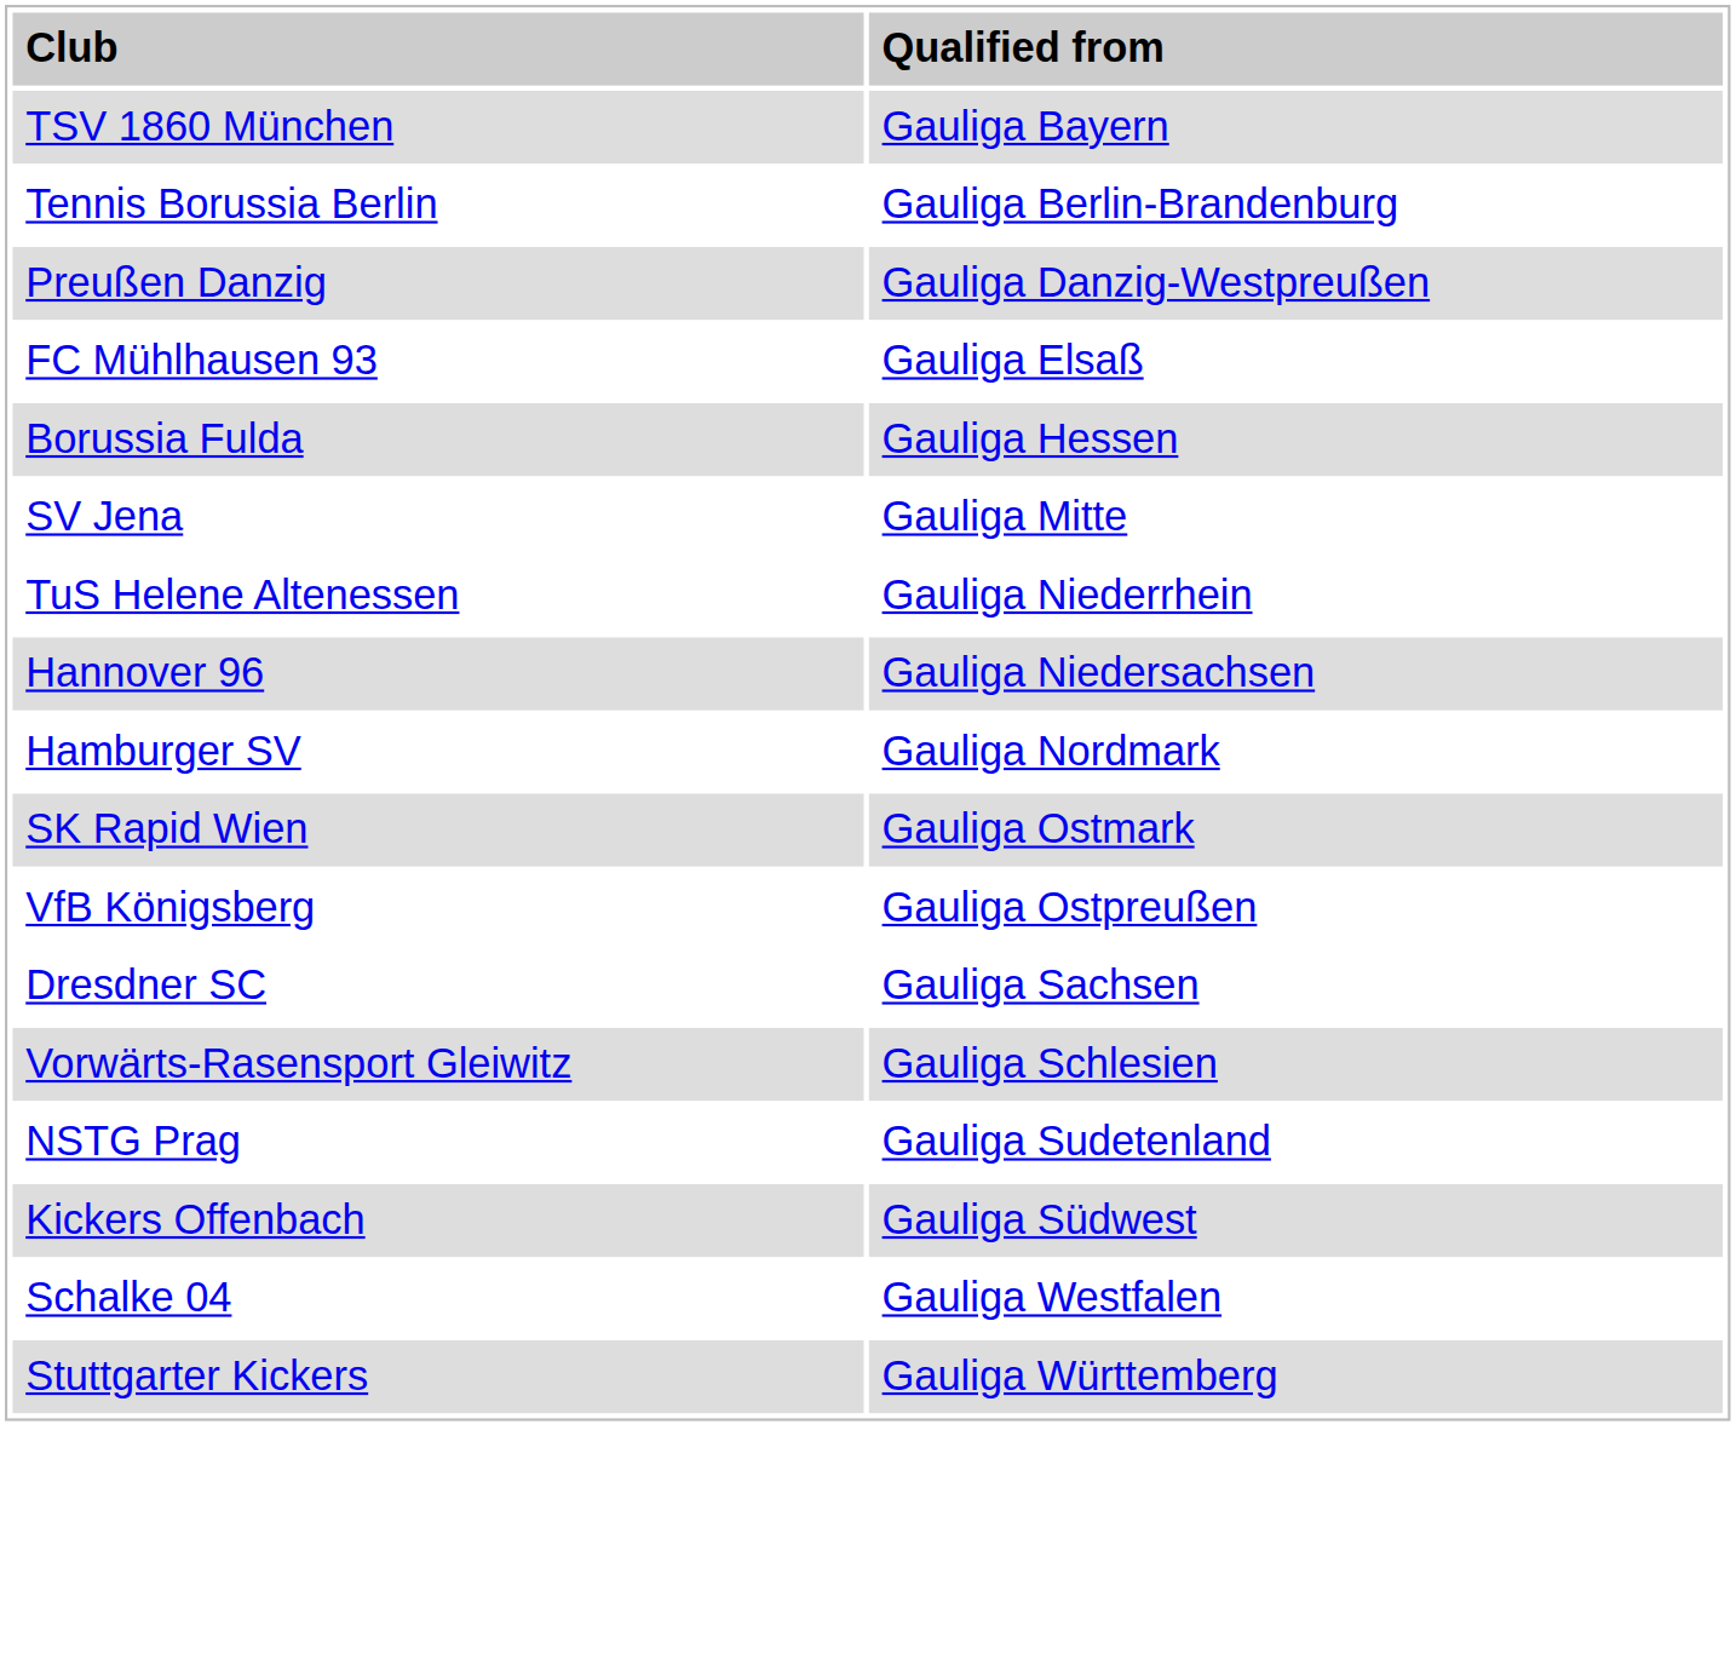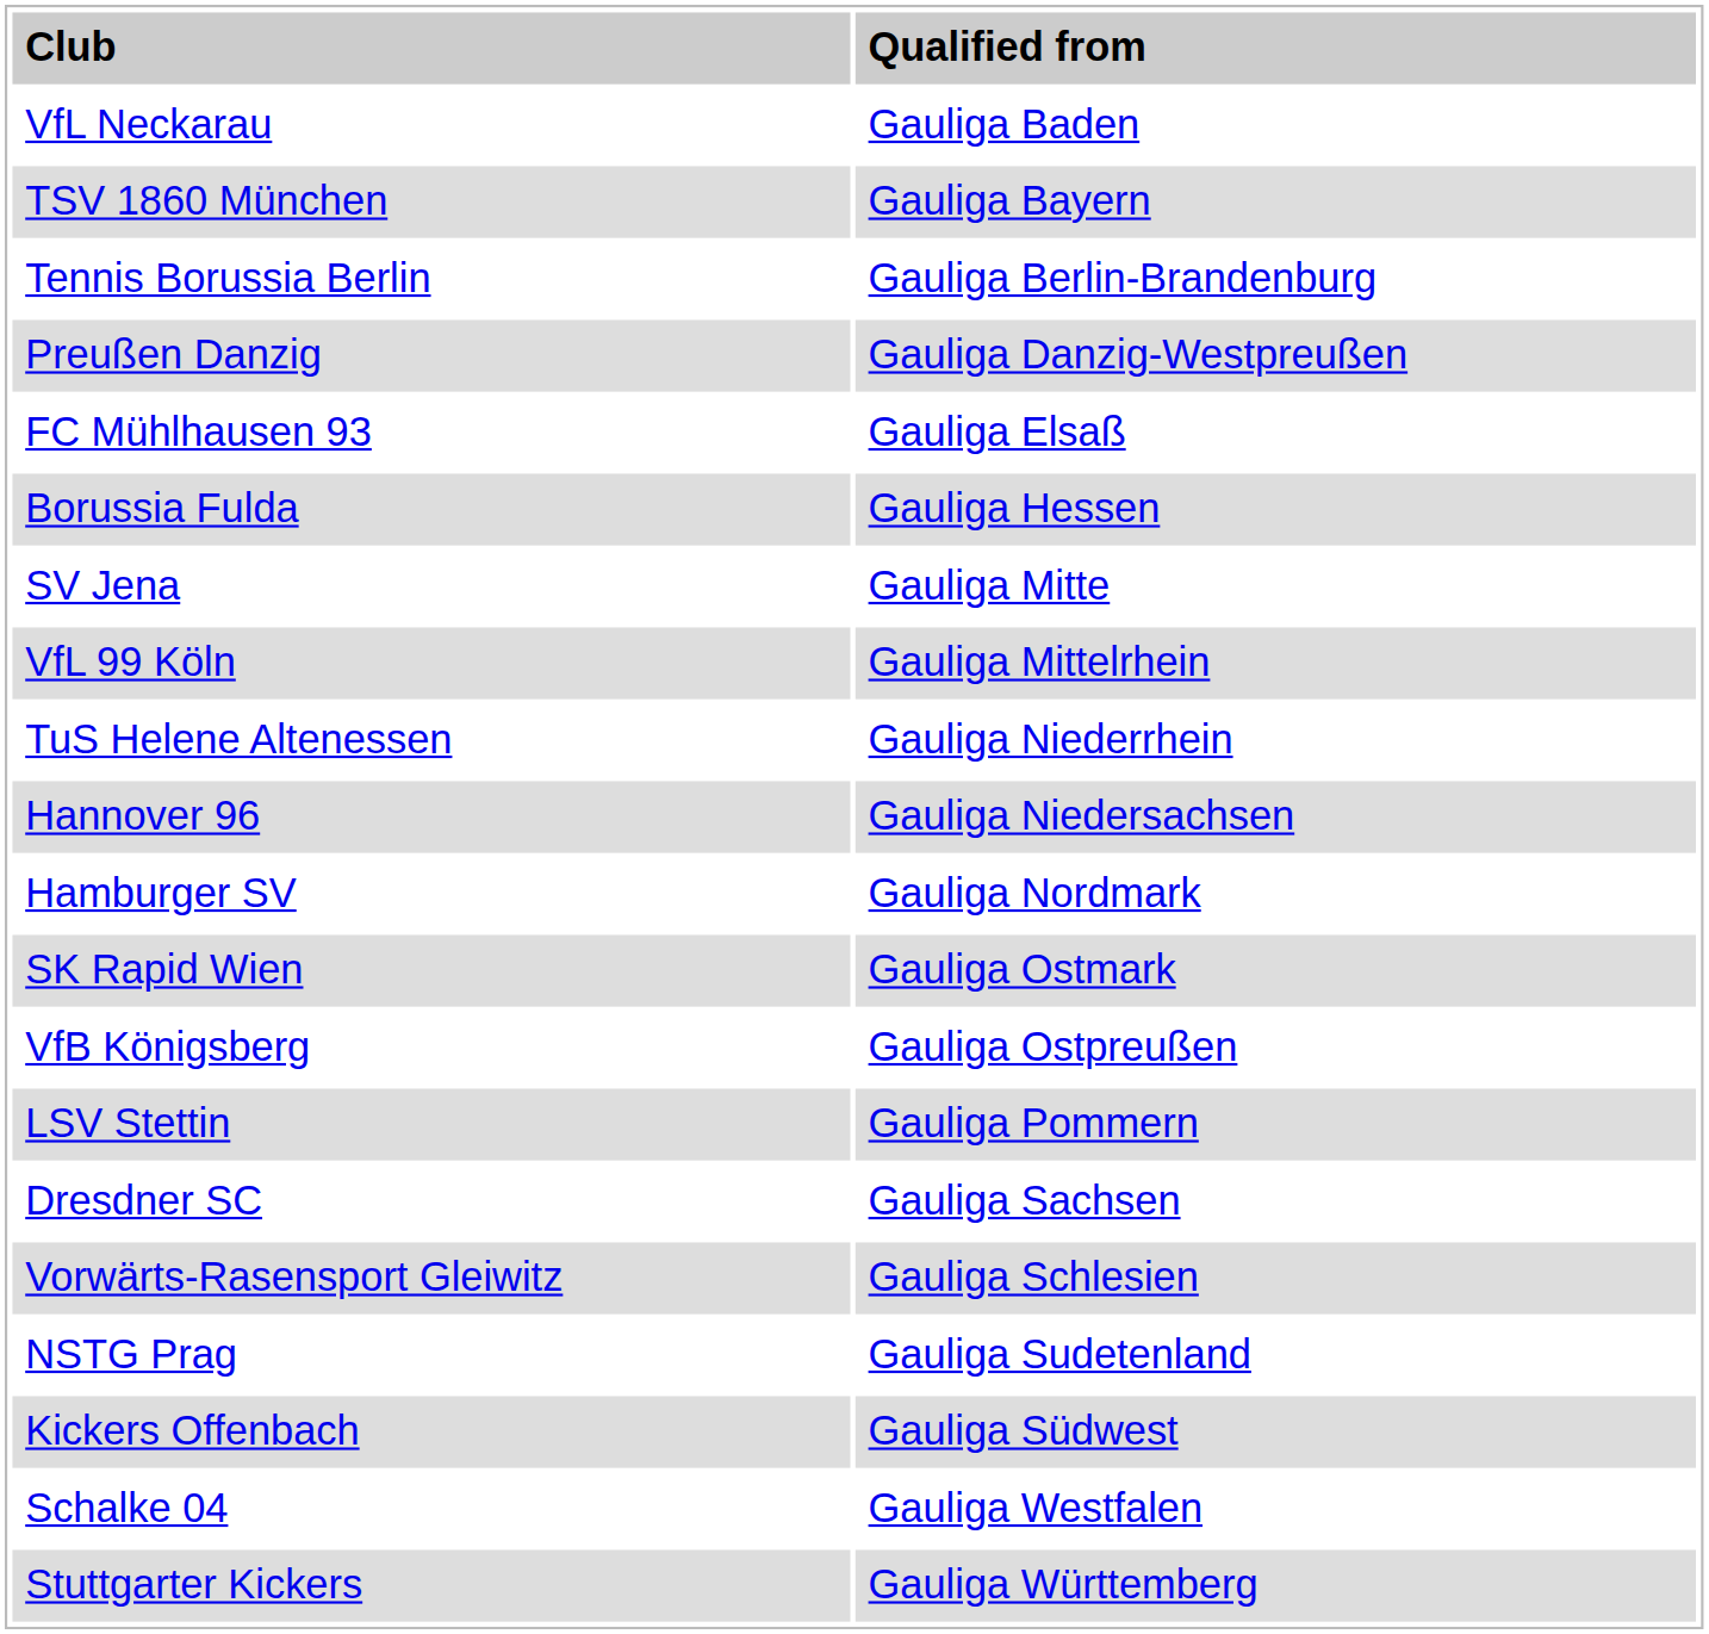 <table style="border:1px solid #bbb;background:#fff;" cellpadding="5" cellspacing="2" width="75%">
 <tr style="background:#ccc;font-weight:bold">
 <td>Club</td>
 <td>Qualified from</td>
+</tr>
+<tr>
+<td><a href='#'>VfL Neckarau</a></td>
+<td><a href='#'>Gauliga Baden</a></td>
 </tr>
 <tr style="background:#ddd">
 <td><a href='#'>TSV 1860 München</a></td>
 <td><a href='#'>Gauliga Bayern</a></td>
 </tr>
 <tr>
 <td><a href='#'>Tennis Borussia Berlin</a></td>
 <td><a href='#'>Gauliga Berlin-Brandenburg</a></td>
 </tr>
 <tr style="background:#ddd">
 <td><a href='#'>Preußen Danzig</a></td>
 <td><a href='#'>Gauliga Danzig-Westpreußen</a></td>
 </tr>
 <tr>
 <td><a href='#'>FC Mühlhausen 93</a></td>
 <td><a href='#'>Gauliga Elsaß</a></td>
 </tr>
 <tr style="background:#ddd">
 <td><a href='#'>Borussia Fulda</a></td>
 <td><a href='#'>Gauliga Hessen</a></td>
 </tr>
 <tr>
 <td><a href='#'>SV Jena</a></td>
 <td><a href='#'>Gauliga Mitte</a></td>
 </tr>
+<tr style="background:#ddd">
+<td><a href='#'>VfL 99 Köln</a></td>
+<td><a href='#'>Gauliga Mittelrhein</a></td>
+</tr>
 <tr>
 <td><a href='#'>TuS Helene Altenessen</a></td>
 <td><a href='#'>Gauliga Niederrhein</a></td>
 </tr>
 <tr style="background:#ddd">
 <td><a href='#'>Hannover 96</a></td>
 <td><a href='#'>Gauliga Niedersachsen</a></td>
 </tr>
 <tr>
 <td><a href='#'>Hamburger SV</a></td>
 <td><a href='#'>Gauliga Nordmark</a></td>
 </tr>
 <tr style="background:#ddd">
 <td><a href='#'>SK Rapid Wien</a></td>
 <td><a href='#'>Gauliga Ostmark</a></td>
 </tr>
 <tr>
 <td><a href='#'>VfB Königsberg</a></td>
 <td><a href='#'>Gauliga Ostpreußen</a></td>
+</tr>
+<tr style="background:#ddd">
+<td><a href='#'>LSV Stettin</a></td>
+<td><a href='#'>Gauliga Pommern</a></td>
 </tr>
 <tr>
 <td><a href='#'>Dresdner SC</a></td>
 <td><a href='#'>Gauliga Sachsen</a></td>
 </tr>
 <tr style="background:#ddd">
 <td><a href='#'>Vorwärts-Rasensport Gleiwitz</a></td>
 <td><a href='#'>Gauliga Schlesien</a></td>
 </tr>
 <tr>
 <td><a href='#'>NSTG Prag</a></td>
 <td><a href='#'>Gauliga Sudetenland</a></td>
 </tr>
 <tr style="background:#ddd">
 <td><a href='#'>Kickers Offenbach</a></td>
 <td><a href='#'>Gauliga Südwest</a></td>
 </tr>
 <tr>
 <td><a href='#'>Schalke 04</a></td>
 <td><a href='#'>Gauliga Westfalen</a></td>
 </tr>
 <tr style="background:#ddd">
 <td><a href='#'>Stuttgarter Kickers</a></td>
 <td><a href='#'>Gauliga Württemberg</a></td>
 </tr>
 </table>
